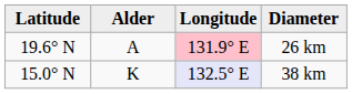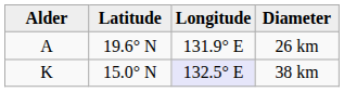 <table class="wikitable">
 <tr>
+<th width="25%" style="background:#eeeeee;">Alder</th>
 <th width="25%" style="background:#eeeeee;">Latitude</th>
-<th width="25%" style="background:#eeeeee;">Alder</th>
 <th width="25%" style="background:#eeeeee;">Longitude</th>
 <th width="25%" style="background:#eeeeee;">Diameter</th>
 </tr>
 <tr>
+<td align="center">A</td>
 <td align="center">19.6° N</td>
-<td align="center">A</td>
-<td align="center" style="background: pink;">131.9° E</td>
+<td align="center">131.9° E</td>
 <td align="center">26 km</td>
 </tr>
 <tr>
+<td align="center">K</td>
 <td align="center">15.0° N</td>
-<td align="center">K</td>
 <td align="center" style="background: lavender;">132.5° E</td>
 <td align="center">38 km</td>
 </tr>
 </table>
